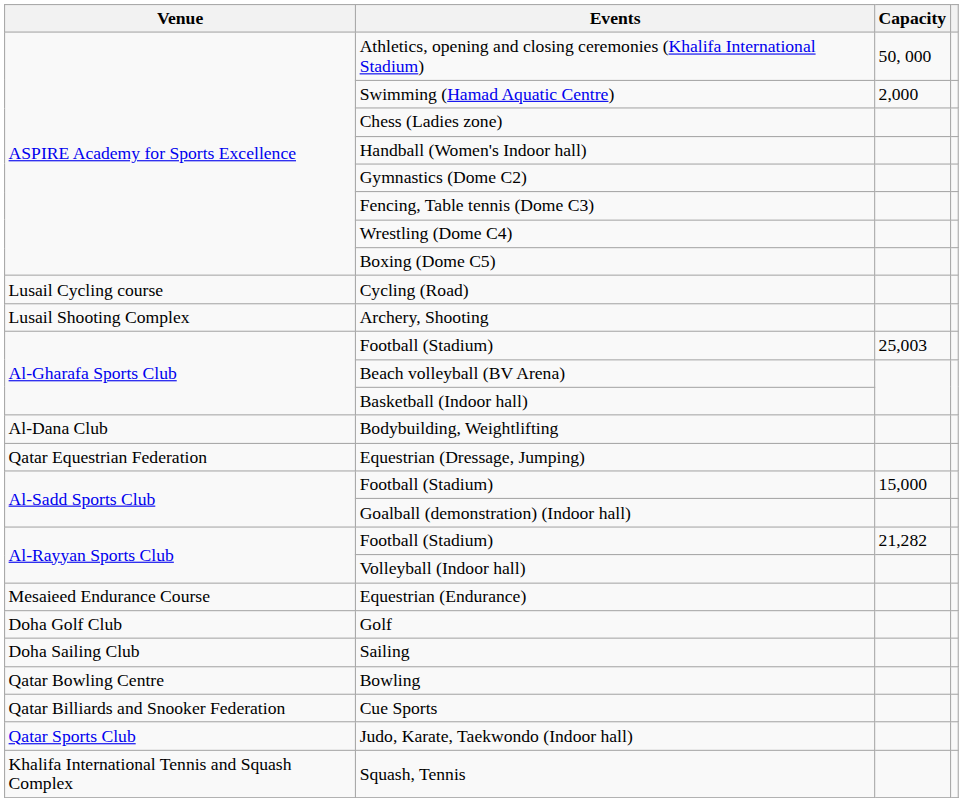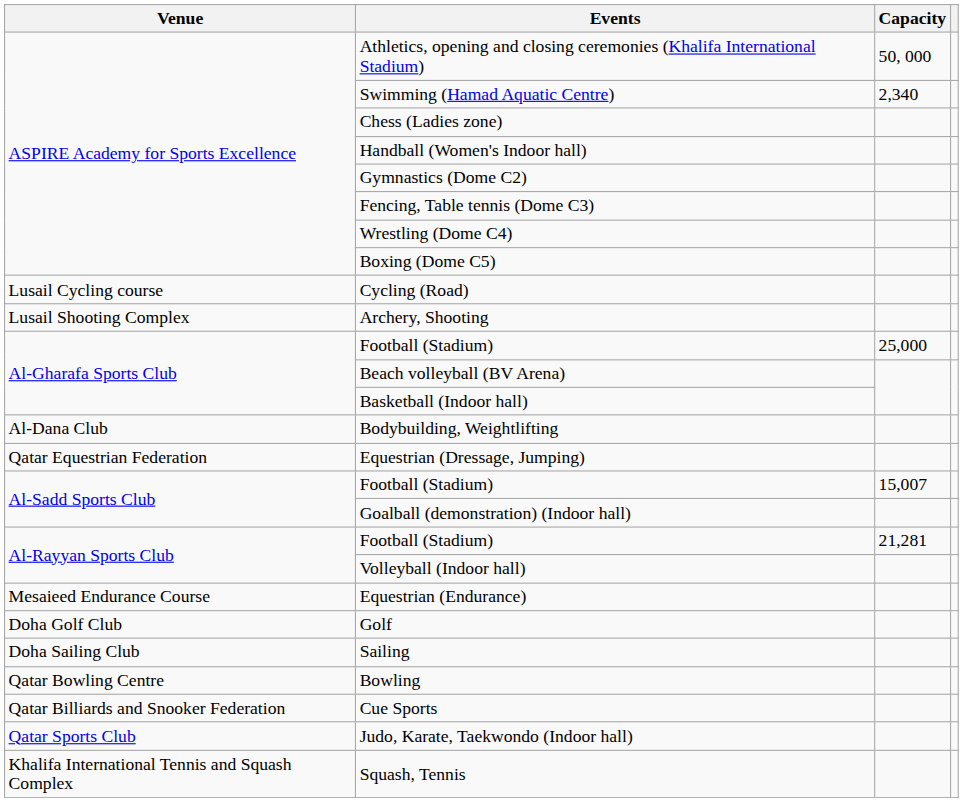 <table class="wikitable">
 <tr>
 <th>Venue</th>
 <th>Events</th>
 <th>Capacity</th>
 <th></th>
 </tr>
 <tr>
 <td rowspan=8><a href='#'>ASPIRE Academy for Sports Excellence</a></td>
 <td>Athletics, opening and closing ceremonies (<a href='#'>Khalifa International Stadium</a>)</td>
 <td>50, 000</td>
 <td></td>
 </tr>
 <tr>
 <td>Swimming (<a href='#'>Hamad Aquatic Centre</a>)</td>
-<td>2,000</td>
+<td>2,340</td>
 <td></td>
 </tr>
 <tr>
 <td>Chess (Ladies zone)</td>
 <td></td>
 <td></td>
 </tr>
 <tr>
 <td>Handball (Women's Indoor hall)</td>
 <td></td>
 <td></td>
 </tr>
 <tr>
 <td>Gymnastics (Dome C2)</td>
 <td></td>
 <td></td>
 </tr>
 <tr>
 <td>Fencing, Table tennis (Dome C3)</td>
 <td></td>
 <td></td>
 </tr>
 <tr>
 <td>Wrestling (Dome C4)</td>
 <td></td>
 <td></td>
 </tr>
 <tr>
 <td>Boxing (Dome C5)</td>
 <td></td>
 <td></td>
 </tr>
 <tr>
 <td>Lusail Cycling course</td>
 <td>Cycling (Road)</td>
 <td></td>
 <td></td>
 </tr>
 <tr>
 <td>Lusail Shooting Complex</td>
 <td>Archery, Shooting</td>
 <td></td>
 <td></td>
 </tr>
 <tr>
 <td rowspan=3><a href='#'>Al-Gharafa Sports Club</a></td>
 <td>Football (Stadium)</td>
-<td>25,003</td>
+<td>25,000</td>
 <td></td>
 </tr>
 <tr>
 <td>Beach volleyball (BV Arena)</td>
 <td rowspan="2"></td>
 <td rowspan="2"></td>
 </tr>
 <tr>
 <td>Basketball (Indoor hall)</td>
 </tr>
 <tr>
 <td>Al-Dana Club</td>
 <td>Bodybuilding, Weightlifting</td>
 <td></td>
 <td></td>
 </tr>
 <tr>
 <td>Qatar Equestrian Federation</td>
 <td>Equestrian (Dressage, Jumping)</td>
 <td></td>
 <td></td>
 </tr>
 <tr>
 <td rowspan=2><a href='#'>Al-Sadd Sports Club</a></td>
 <td>Football (Stadium)</td>
-<td>15,000</td>
+<td>15,007</td>
 <td></td>
 </tr>
 <tr>
 <td>Goalball (demonstration) (Indoor hall)</td>
 <td></td>
 <td></td>
 </tr>
 <tr>
 <td rowspan=2><a href='#'>Al-Rayyan Sports Club</a></td>
 <td>Football (Stadium)</td>
-<td>21,282</td>
+<td>21,281</td>
 <td></td>
 </tr>
 <tr>
 <td>Volleyball (Indoor hall)</td>
 <td></td>
 <td></td>
 </tr>
 <tr>
 <td>Mesaieed Endurance Course</td>
 <td>Equestrian (Endurance)</td>
 <td></td>
 <td></td>
 </tr>
 <tr>
 <td>Doha Golf Club</td>
 <td>Golf</td>
 <td></td>
 <td></td>
 </tr>
 <tr>
 <td>Doha Sailing Club</td>
 <td>Sailing</td>
 <td></td>
 <td></td>
 </tr>
 <tr>
 <td>Qatar Bowling Centre</td>
 <td>Bowling</td>
 <td></td>
 <td></td>
 </tr>
 <tr>
 <td>Qatar Billiards and Snooker Federation</td>
 <td>Cue Sports</td>
 <td></td>
 <td></td>
 </tr>
 <tr>
 <td><a href='#'>Qatar Sports Club</a></td>
 <td>Judo, Karate, Taekwondo (Indoor hall)</td>
 <td></td>
 <td></td>
 </tr>
 <tr>
 <td>Khalifa International Tennis and Squash Complex</td>
 <td>Squash, Tennis</td>
 <td></td>
 <td></td>
 </tr>
 </table>
